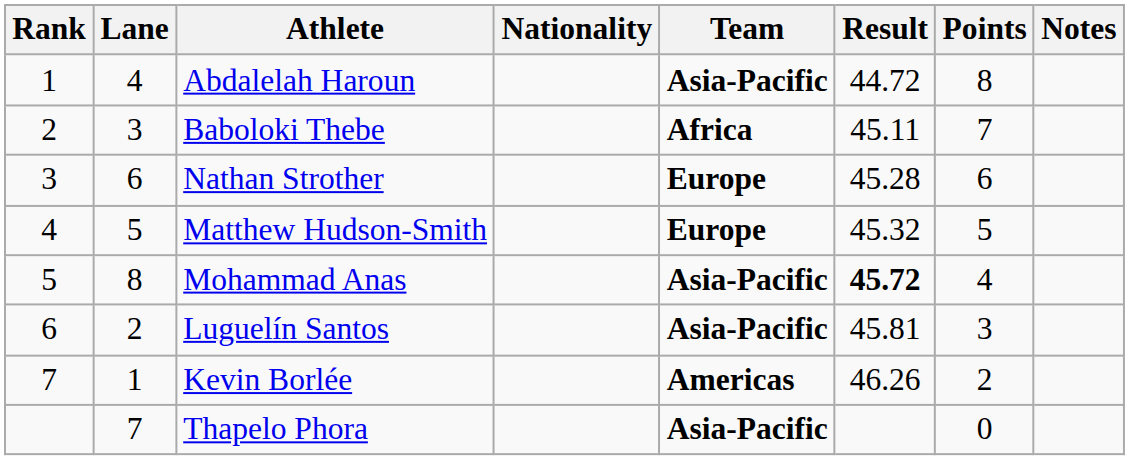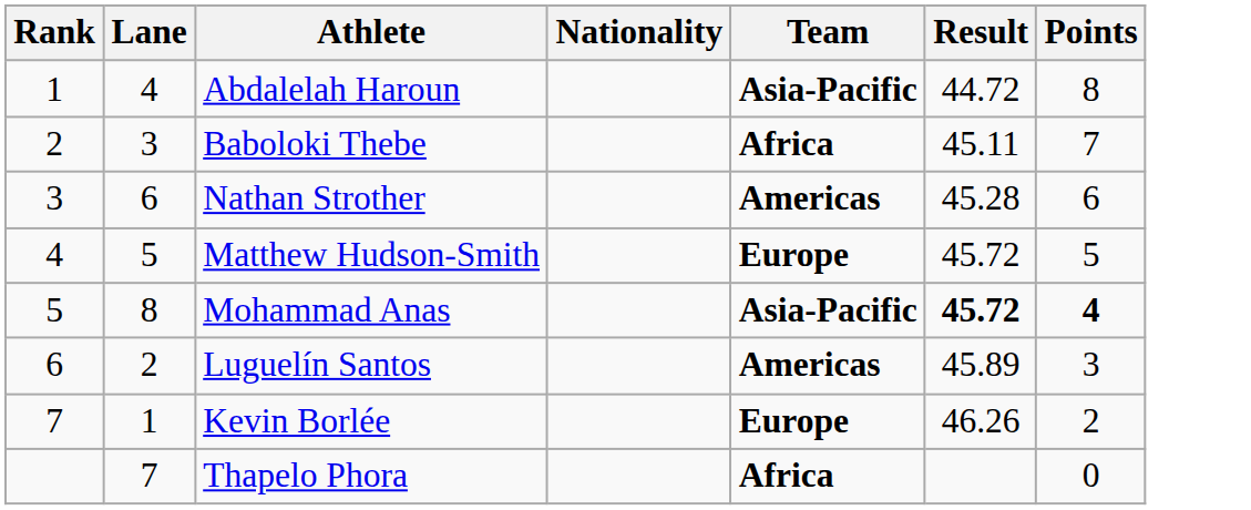 <table class="wikitable sortable" style="text-align:center">
 <tr>
 <th>Rank</th>
 <th>Lane</th>
 <th>Athlete</th>
 <th>Nationality</th>
 <th>Team</th>
 <th>Result</th>
 <th>Points</th>
-<th>Notes</th>
 </tr>
 <tr>
 <td>1</td>
 <td>4</td>
 <td align="left"><a href='#'>Abdalelah Haroun</a></td>
 <td align=left></td>
 <td align=left><strong>Asia-Pacific</strong></td>
 <td>44.72</td>
 <td>8</td>
-<td></td>
 </tr>
 <tr>
 <td>2</td>
 <td>3</td>
 <td align="left"><a href='#'>Baboloki Thebe</a></td>
 <td align=left></td>
 <td align=left><strong>Africa</strong></td>
 <td>45.11</td>
 <td>7</td>
-<td></td>
 </tr>
 <tr>
 <td>3</td>
 <td>6</td>
 <td align="left"><a href='#'>Nathan Strother</a></td>
 <td align=left></td>
-<td align=left><strong>Europe</strong></td>
+<td align=left><strong>Americas</strong></td>
 <td>45.28</td>
 <td>6</td>
-<td></td>
 </tr>
 <tr>
 <td>4</td>
 <td>5</td>
 <td align="left"><a href='#'>Matthew Hudson-Smith</a></td>
 <td align=left></td>
 <td align=left><strong>Europe</strong></td>
-<td>45.32</td>
+<td>45.72</td>
 <td>5</td>
-<td></td>
 </tr>
 <tr>
 <td>5</td>
 <td>8</td>
 <td align="left"><a href='#'>Mohammad Anas</a></td>
 <td align=left></td>
 <td align=left><strong>Asia-Pacific</strong></td>
 <td><strong>45.72</strong></td>
-<td>4</td>
-<td></td>
+<td><strong>4</strong></td>
 </tr>
 <tr>
 <td>6</td>
 <td>2</td>
 <td align="left"><a href='#'>Luguelín Santos</a></td>
 <td align=left></td>
-<td align=left><strong>Asia-Pacific</strong></td>
-<td>45.81</td>
+<td align=left><strong>Americas</strong></td>
+<td>45.89</td>
 <td>3</td>
-<td></td>
 </tr>
 <tr>
 <td>7</td>
 <td>1</td>
 <td align="left"><a href='#'>Kevin Borlée</a></td>
 <td align=left></td>
-<td align=left><strong>Americas</strong></td>
+<td align=left><strong>Europe</strong></td>
 <td>46.26</td>
 <td>2</td>
-<td></td>
 </tr>
 <tr>
 <td></td>
 <td>7</td>
 <td align="left"><a href='#'>Thapelo Phora</a></td>
 <td align=left></td>
-<td align=left><strong>Asia-Pacific</strong></td>
+<td align=left><strong>Africa</strong></td>
 <td></td>
 <td>0</td>
-<td></td>
 </tr>
 </table>
